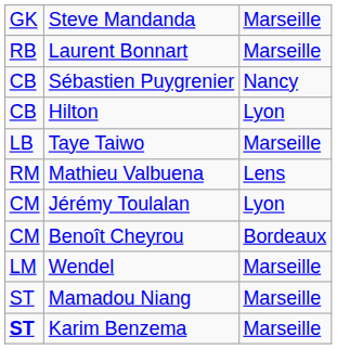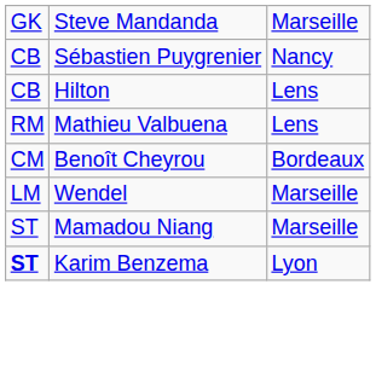 <table class="wikitable">
 <tr>
 <td><a href='#'>GK</a></td>
 <td> <a href='#'>Steve Mandanda</a></td>
-<td><a href='#'>Marseille</a></td>
-</tr>
-<tr>
-<td><a href='#'>RB</a></td>
-<td> <a href='#'>Laurent Bonnart</a></td>
 <td><a href='#'>Marseille</a></td>
 </tr>
 <tr>
 <td><a href='#'>CB</a></td>
 <td> <a href='#'>Sébastien Puygrenier</a></td>
 <td><a href='#'>Nancy</a></td>
 </tr>
 <tr>
 <td><a href='#'>CB</a></td>
 <td> <a href='#'>Hilton</a></td>
-<td><a href='#'>Lyon</a></td>
-</tr>
-<tr>
-<td><a href='#'>LB</a></td>
-<td> <a href='#'>Taye Taiwo</a></td>
-<td><a href='#'>Marseille</a></td>
+<td><a href='#'>Lens</a></td>
 </tr>
 <tr>
 <td><a href='#'>RM</a></td>
 <td> <a href='#'>Mathieu Valbuena</a></td>
 <td><a href='#'>Lens</a></td>
-</tr>
-<tr>
-<td><a href='#'>CM</a></td>
-<td> <a href='#'>Jérémy Toulalan</a></td>
-<td><a href='#'>Lyon</a></td>
 </tr>
 <tr>
 <td><a href='#'>CM</a></td>
 <td> <a href='#'>Benoît Cheyrou</a></td>
 <td><a href='#'>Bordeaux</a></td>
 </tr>
 <tr>
 <td><a href='#'>LM</a></td>
 <td>  <a href='#'>Wendel</a></td>
 <td><a href='#'>Marseille</a></td>
 </tr>
 <tr>
 <td><a href='#'>ST</a></td>
 <td> <a href='#'>Mamadou Niang</a></td>
 <td><a href='#'>Marseille</a></td>
 </tr>
 <tr>
 <td><strong><a href='#'>ST</a></strong></td>
 <td> <a href='#'>Karim Benzema</a></td>
-<td><a href='#'>Marseille</a></td>
+<td><a href='#'>Lyon</a></td>
 </tr>
 </table>
